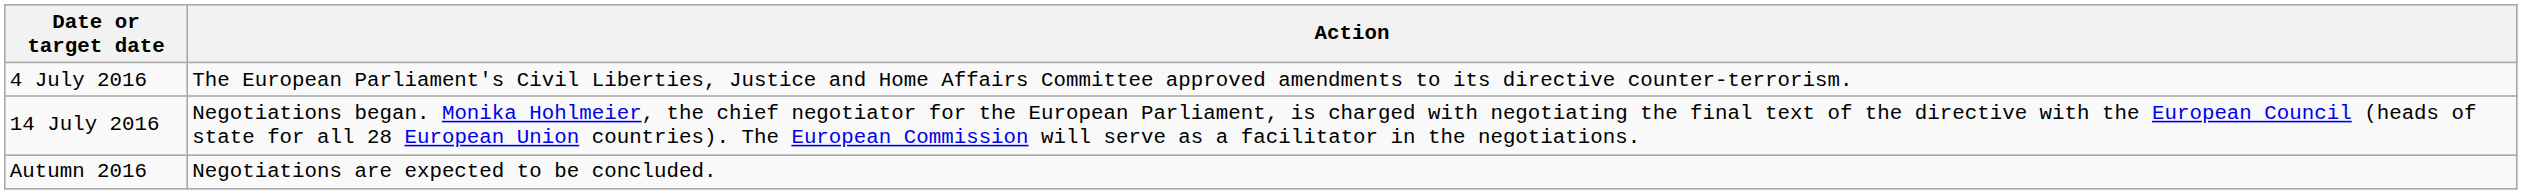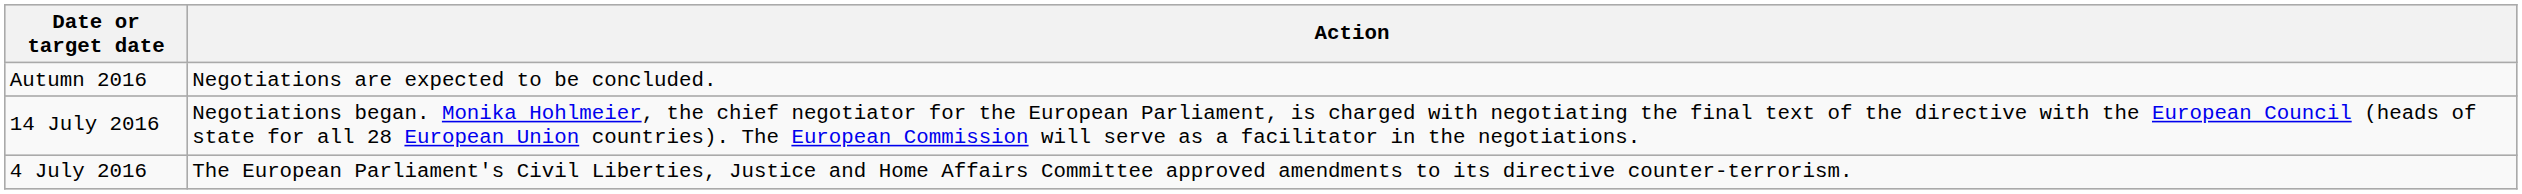 <table class="wikitable">
 <tr>
 <th>Date or target date</th>
 <th>Action</th>
 </tr>
 <tr>
-<td>4 July 2016</td>
-<td>The European Parliament's Civil Liberties, Justice and Home Affairs Committee approved amendments to its directive counter-terrorism.</td>
+<td>Autumn 2016</td>
+<td>Negotiations are expected to be concluded.</td>
 </tr>
 <tr>
 <td>14 July 2016</td>
 <td>Negotiations began. <a href='#'>Monika Hohlmeier</a>, the chief negotiator for the European Parliament, is charged with negotiating the final text of the directive with the <a href='#'>European Council</a> (heads of state for all 28 <a href='#'>European Union</a> countries). The <a href='#'>European Commission</a> will serve as a facilitator in the negotiations.</td>
 </tr>
 <tr>
-<td>Autumn 2016</td>
-<td>Negotiations are expected to be concluded.</td>
+<td>4 July 2016</td>
+<td>The European Parliament's Civil Liberties, Justice and Home Affairs Committee approved amendments to its directive counter-terrorism.</td>
 </tr>
 </table>
